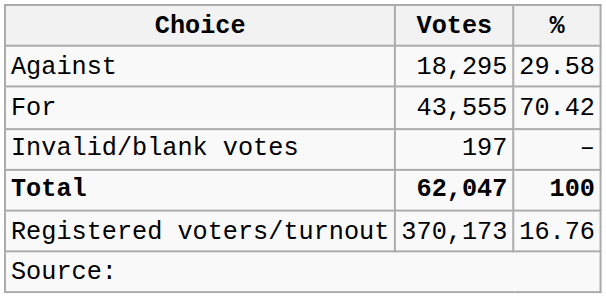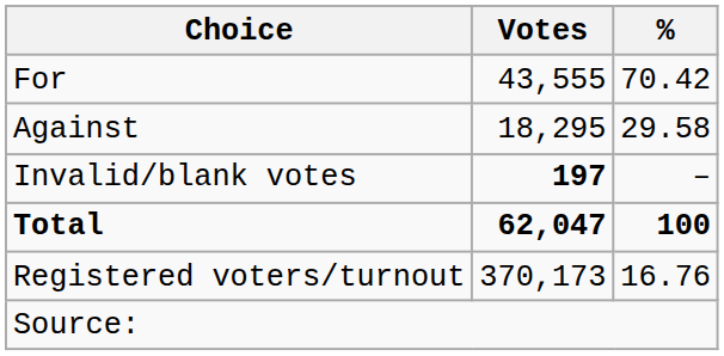 <table class=wikitable style=text-align:right>
 <tr>
 <th>Choice</th>
 <th>Votes</th>
 <th>%</th>
 </tr>
 <tr>
+<td align=left>For</td>
+<td>43,555</td>
+<td>70.42</td>
+</tr>
+<tr>
 <td align=left>Against</td>
 <td>18,295</td>
 <td>29.58</td>
 </tr>
 <tr>
-<td align=left>For</td>
-<td>43,555</td>
-<td>70.42</td>
-</tr>
-<tr>
 <td align=left>Invalid/blank votes</td>
-<td>197</td>
+<td><strong>197</strong></td>
 <td>–</td>
 </tr>
 <tr>
 <td align=left><strong>Total</strong></td>
 <td><strong>62,047</strong></td>
 <td><strong>100</strong></td>
 </tr>
 <tr>
 <td align=left>Registered voters/turnout</td>
 <td>370,173</td>
 <td>16.76</td>
 </tr>
 <tr>
 <td align=left colspan=3>Source: </td>
 </tr>
 </table>
